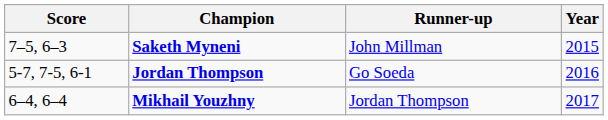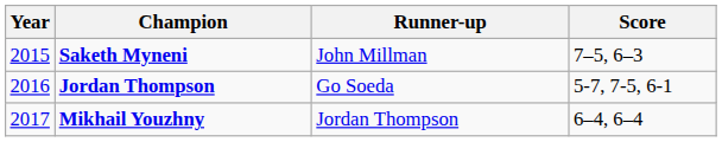 <table class="wikitable" style="font-size:90%">
 <tr>
-<th width="100">Score</th>
+<th>Year</th>
 <th width="180">Champion</th>
 <th width="180">Runner-up</th>
-<th>Year</th>
+<th width="100">Score</th>
 </tr>
 <tr>
-<td>7–5, 6–3</td>
+<td><a href='#'>2015</a></td>
 <td> <strong><a href='#'>Saketh Myneni</a></strong></td>
 <td> <a href='#'>John Millman</a></td>
-<td><a href='#'>2015</a></td>
+<td>7–5, 6–3</td>
 </tr>
 <tr>
-<td>5-7, 7-5, 6-1</td>
+<td><a href='#'>2016</a></td>
 <td> <strong><a href='#'>Jordan Thompson</a></strong></td>
 <td> <a href='#'>Go Soeda</a></td>
-<td><a href='#'>2016</a></td>
+<td>5-7, 7-5, 6-1</td>
 </tr>
 <tr>
-<td>6–4, 6–4</td>
+<td><a href='#'>2017</a></td>
 <td> <strong><a href='#'>Mikhail Youzhny</a></strong></td>
 <td> <a href='#'>Jordan Thompson</a></td>
-<td><a href='#'>2017</a></td>
+<td>6–4, 6–4</td>
 </tr>
 </table>
